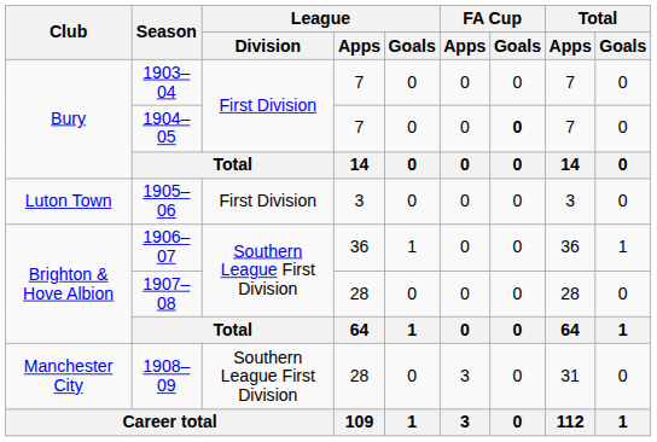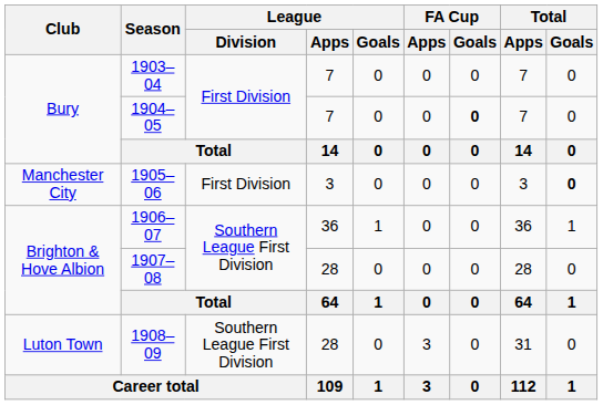 <table class="wikitable" style="text-align: center;">
 <tr>
 <th rowspan="2">Club</th>
 <th rowspan="2">Season</th>
 <th colspan="3">League</th>
 <th colspan="2">FA Cup</th>
 <th colspan="2">Total</th>
 </tr>
 <tr>
 <th>Division</th>
 <th>Apps</th>
 <th>Goals</th>
 <th>Apps</th>
 <th>Goals</th>
 <th>Apps</th>
 <th>Goals</th>
 </tr>
 <tr>
 <td rowspan="3"><a href='#'>Bury</a></td>
 <td><a href='#'>1903–04</a></td>
 <td rowspan="2"><a href='#'>First Division</a></td>
 <td>7</td>
 <td>0</td>
 <td>0</td>
 <td>0</td>
 <td>7</td>
 <td>0</td>
 </tr>
 <tr>
 <td><a href='#'>1904–05</a></td>
 <td>7</td>
 <td>0</td>
 <td>0</td>
 <td><strong>0</strong></td>
 <td>7</td>
 <td>0</td>
 </tr>
 <tr>
 <th colspan="2">Total</th>
 <th>14</th>
 <th>0</th>
 <th>0</th>
 <th>0</th>
 <th>14</th>
 <th>0</th>
 </tr>
 <tr>
-<td><a href='#'>Luton Town</a></td>
+<td><a href='#'>Manchester City</a></td>
 <td><a href='#'>1905–06</a></td>
 <td>First Division</td>
 <td>3</td>
 <td>0</td>
 <td>0</td>
 <td>0</td>
 <td>3</td>
-<td>0</td>
+<td><strong>0</strong></td>
 </tr>
 <tr>
 <td rowspan="3"><a href='#'>Brighton & Hove Albion</a></td>
 <td><a href='#'>1906–07</a></td>
 <td rowspan="2"><a href='#'>Southern League</a> First Division</td>
 <td>36</td>
 <td>1</td>
 <td>0</td>
 <td>0</td>
 <td>36</td>
 <td>1</td>
 </tr>
 <tr>
 <td><a href='#'>1907–08</a></td>
 <td>28</td>
 <td>0</td>
 <td>0</td>
 <td>0</td>
 <td>28</td>
 <td>0</td>
 </tr>
 <tr>
 <th colspan="2">Total</th>
 <th>64</th>
 <th>1</th>
 <th>0</th>
 <th>0</th>
 <th>64</th>
 <th>1</th>
 </tr>
 <tr>
-<td><a href='#'>Manchester City</a></td>
+<td><a href='#'>Luton Town</a></td>
 <td><a href='#'>1908–09</a></td>
 <td>Southern League First Division</td>
 <td>28</td>
 <td>0</td>
 <td>3</td>
 <td>0</td>
 <td>31</td>
 <td>0</td>
 </tr>
 <tr>
 <th colspan="3">Career total</th>
 <th>109</th>
 <th>1</th>
 <th>3</th>
 <th>0</th>
 <th>112</th>
 <th>1</th>
 </tr>
 </table>
